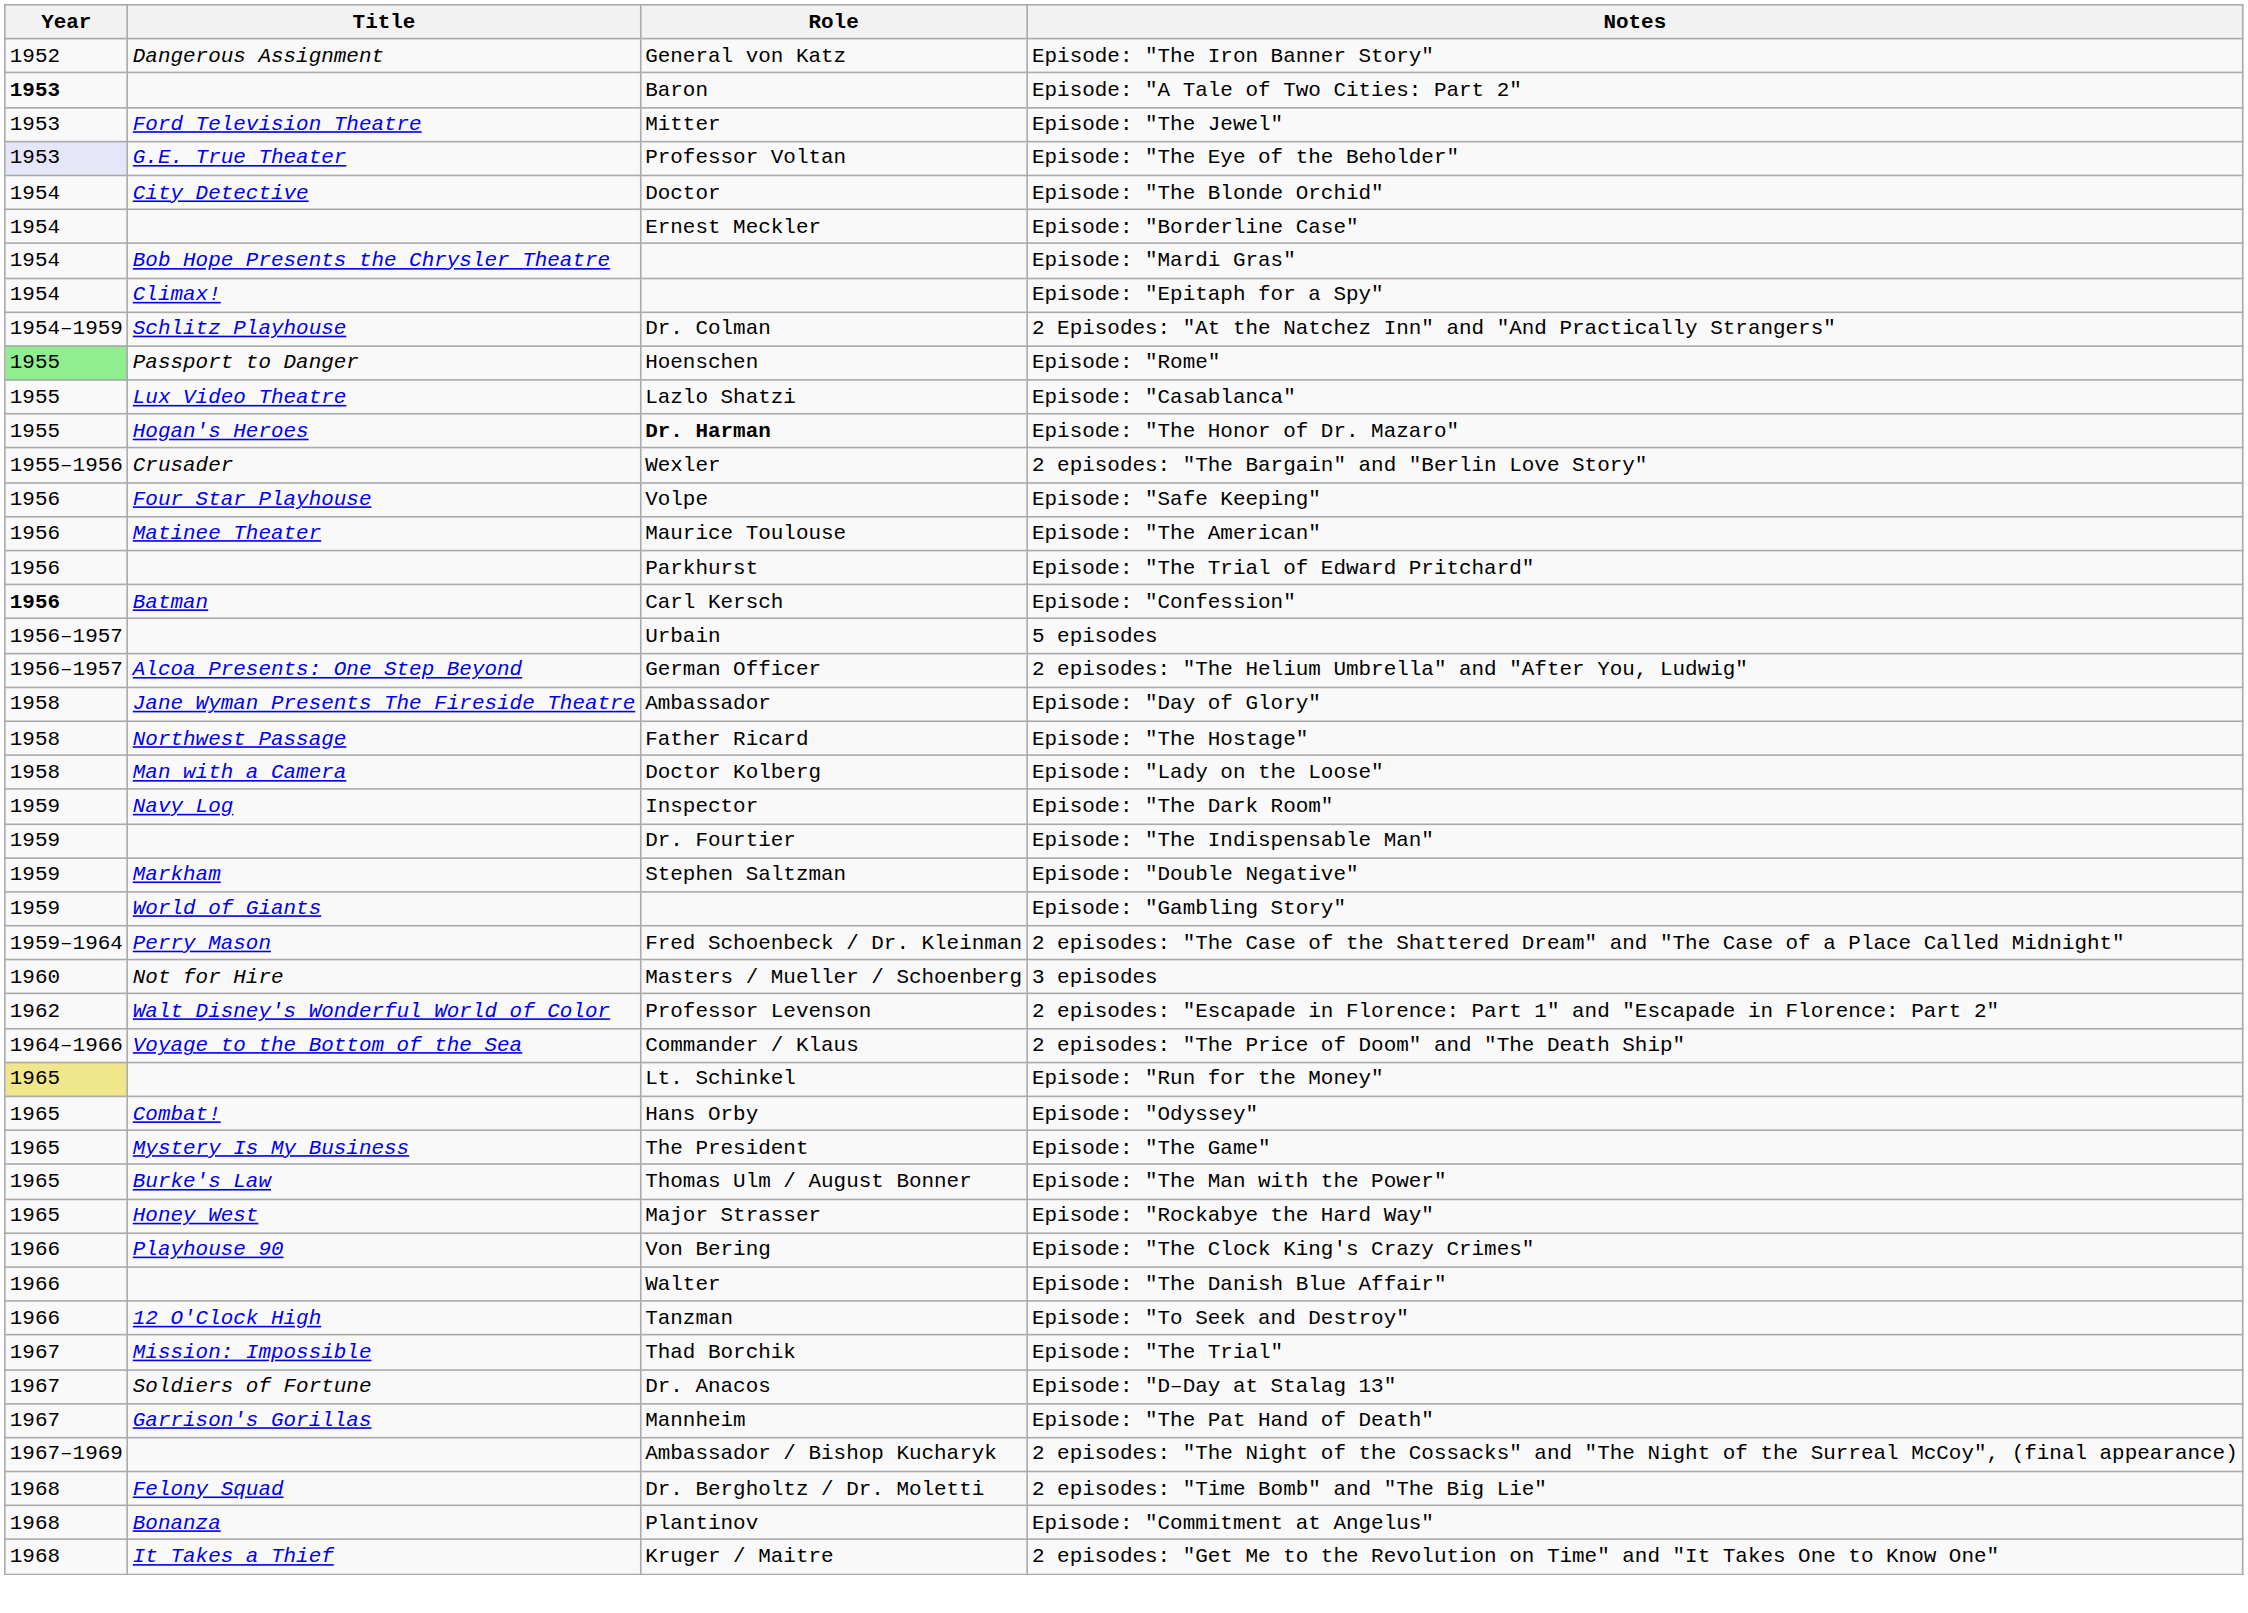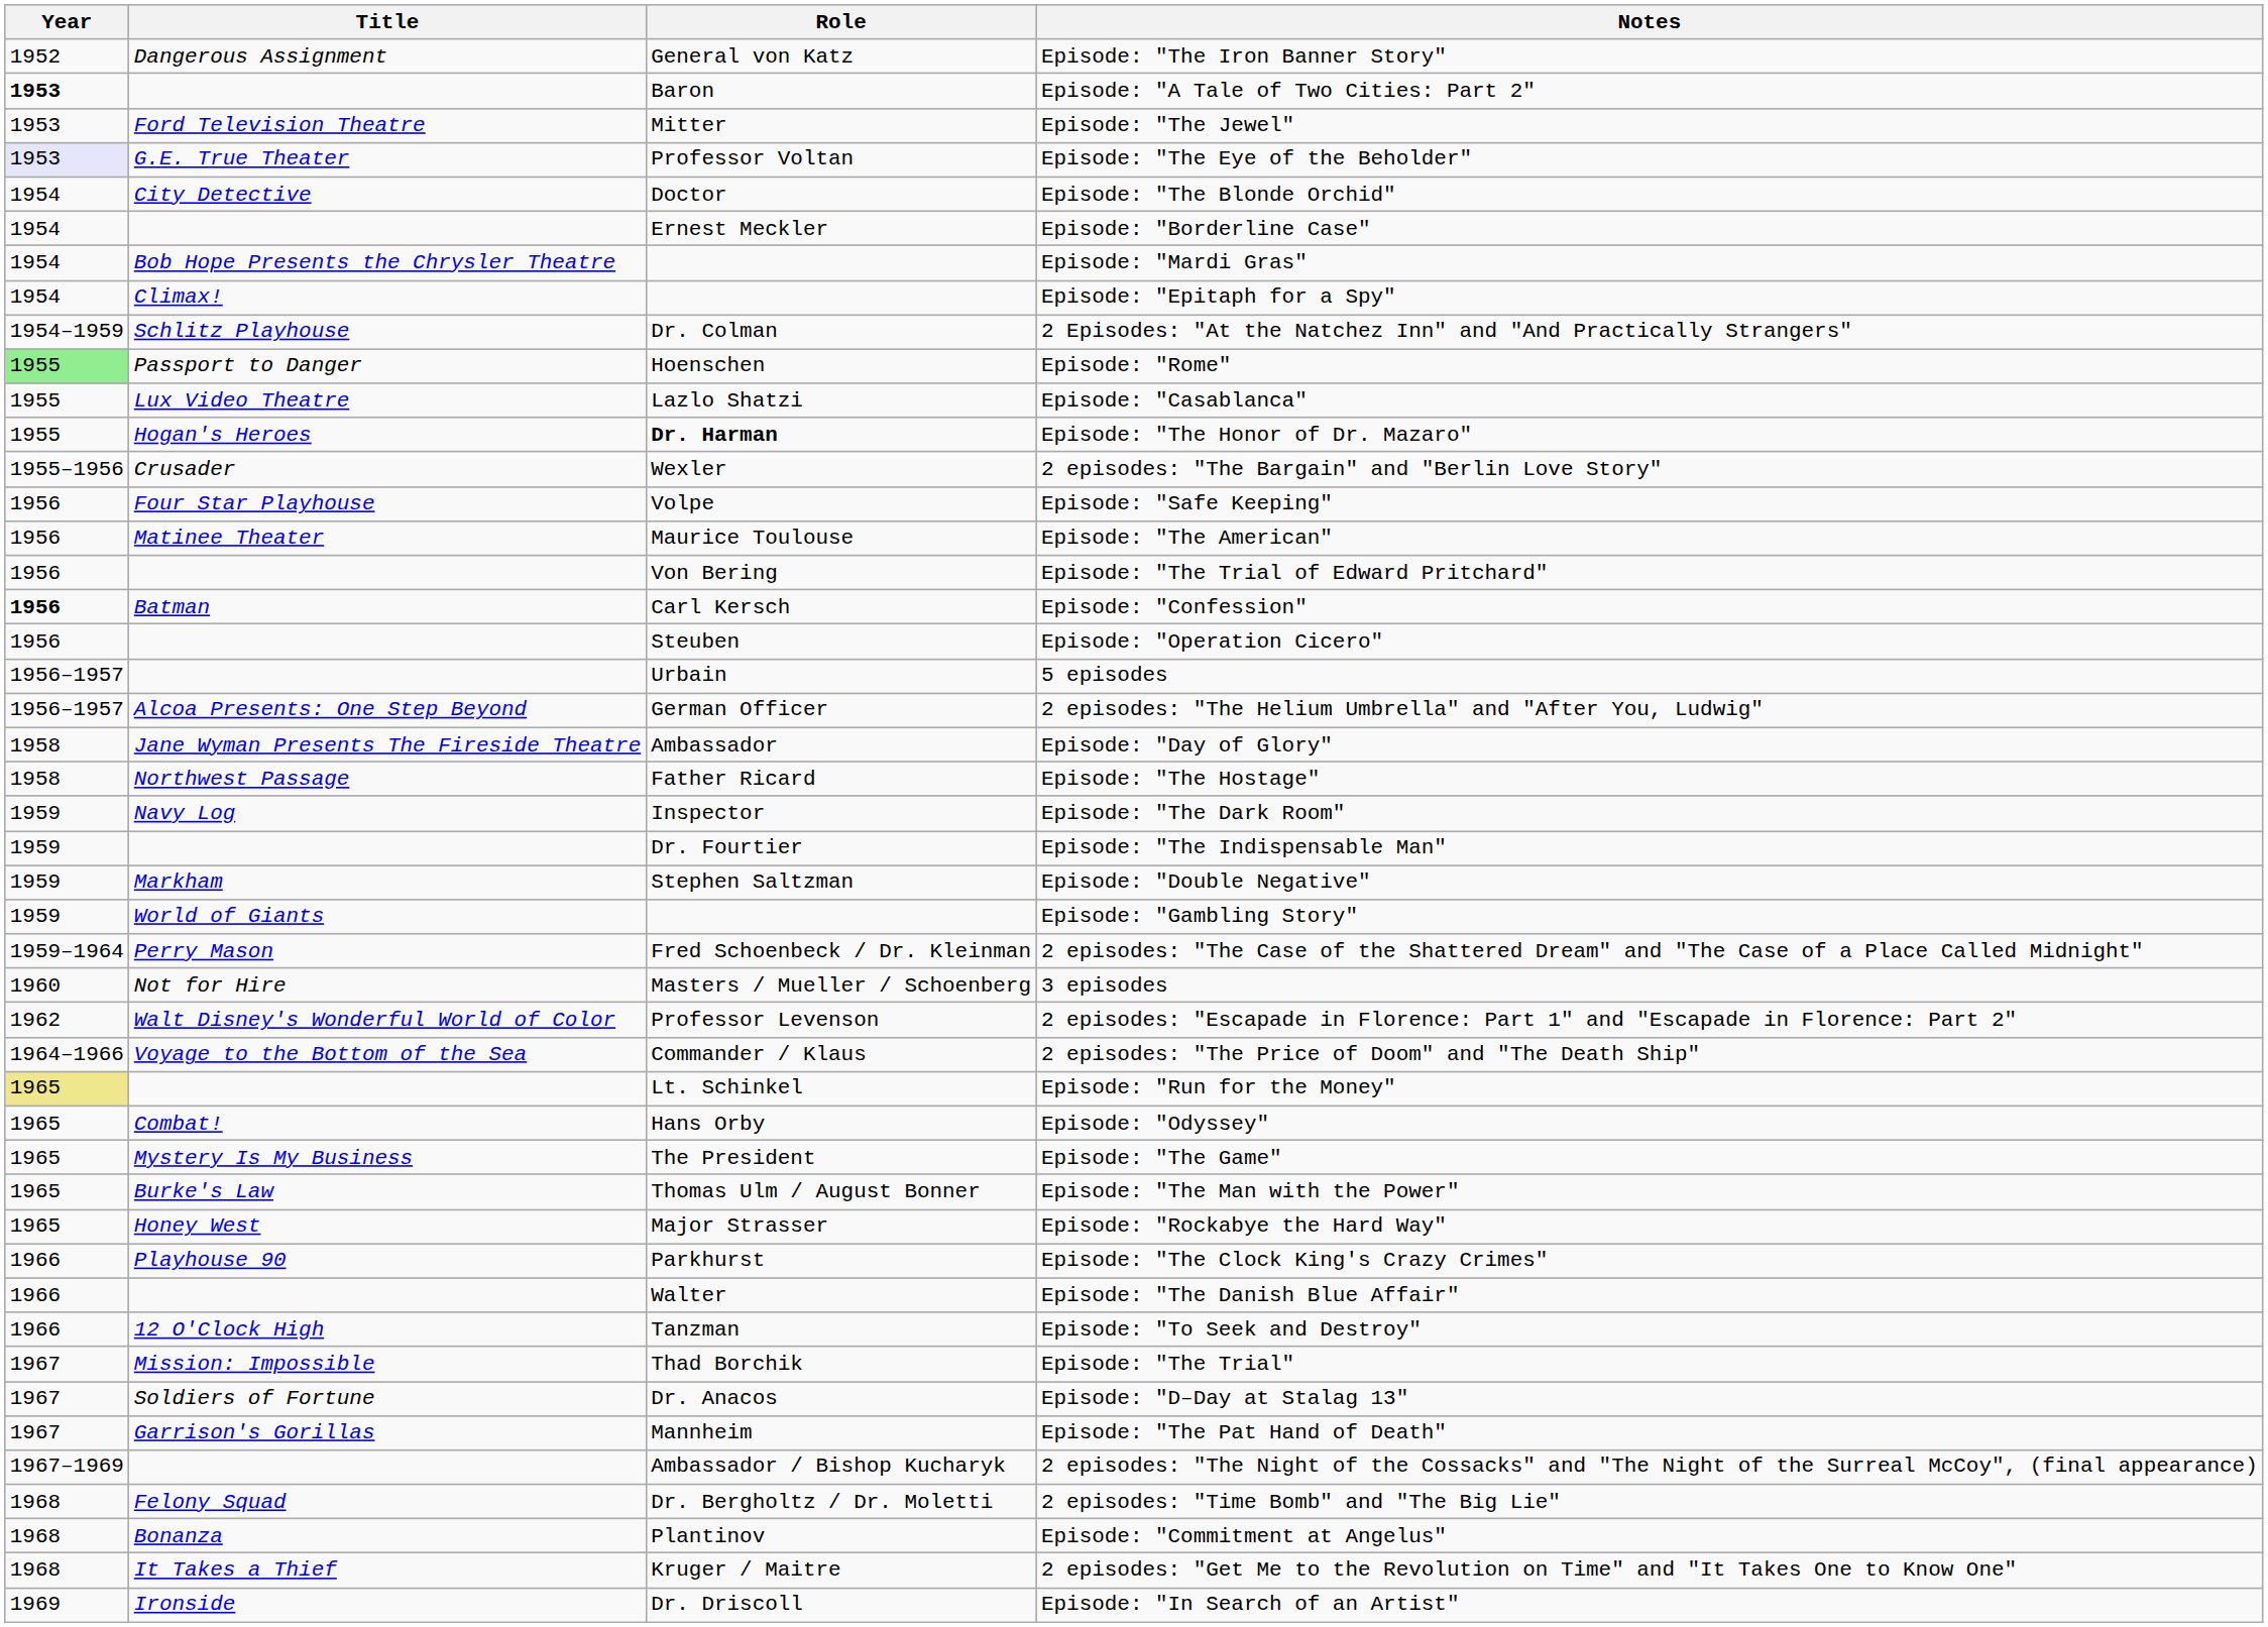 <table class="wikitable sortable">
 <tr>
 <th>Year</th>
 <th>Title</th>
 <th>Role</th>
 <th class="unsortable">Notes</th>
 </tr>
 <tr>
 <td>1952</td>
 <td><em>Dangerous Assignment</em></td>
 <td>General von Katz</td>
 <td>Episode: "The Iron Banner Story"</td>
 </tr>
 <tr>
 <td><strong>1953</strong></td>
 <td><em></em></td>
 <td>Baron</td>
 <td>Episode: "A Tale of Two Cities: Part 2"</td>
 </tr>
 <tr>
 <td>1953</td>
 <td><em><a href='#'>Ford Television Theatre</a></em></td>
 <td>Mitter</td>
 <td>Episode: "The Jewel"</td>
 </tr>
 <tr>
 <td style="background: lavender;">1953</td>
 <td><em><a href='#'>G.E. True Theater</a></em></td>
 <td>Professor Voltan</td>
 <td>Episode: "The Eye of the Beholder"</td>
 </tr>
 <tr>
 <td>1954</td>
 <td><em><a href='#'>City Detective</a></em></td>
 <td>Doctor</td>
 <td>Episode: "The Blonde Orchid"</td>
 </tr>
 <tr>
 <td>1954</td>
 <td><em></em></td>
 <td>Ernest Meckler</td>
 <td>Episode: "Borderline Case"</td>
 </tr>
 <tr>
 <td>1954</td>
 <td><em><a href='#'>Bob Hope Presents the Chrysler Theatre</a></em></td>
 <td></td>
 <td>Episode: "Mardi Gras"</td>
 </tr>
 <tr>
 <td>1954</td>
 <td><em><a href='#'>Climax!</a></em></td>
 <td></td>
 <td>Episode: "Epitaph for a Spy"</td>
 </tr>
 <tr>
 <td>1954–1959</td>
 <td><em><a href='#'>Schlitz Playhouse</a></em></td>
 <td>Dr. Colman</td>
 <td>2 Episodes: "At the Natchez Inn" and "And Practically Strangers"</td>
 </tr>
 <tr>
 <td style="background: lightgreen;">1955</td>
 <td><em>Passport to Danger</em></td>
 <td>Hoenschen</td>
 <td>Episode: "Rome"</td>
 </tr>
 <tr>
 <td>1955</td>
 <td><em><a href='#'>Lux Video Theatre</a></em></td>
 <td>Lazlo Shatzi</td>
 <td>Episode: "Casablanca"</td>
 </tr>
 <tr>
 <td>1955</td>
 <td><em><a href='#'>Hogan's Heroes</a></em></td>
 <td><strong>Dr. Harman</strong></td>
 <td>Episode: "The Honor of Dr. Mazaro"</td>
 </tr>
 <tr>
 <td>1955–1956</td>
 <td><em>Crusader</em></td>
 <td>Wexler</td>
 <td>2 episodes: "The Bargain" and "Berlin Love Story"</td>
 </tr>
 <tr>
 <td>1956</td>
 <td><em><a href='#'>Four Star Playhouse</a></em></td>
 <td>Volpe</td>
 <td>Episode: "Safe Keeping"</td>
 </tr>
 <tr>
 <td>1956</td>
 <td><em><a href='#'>Matinee Theater</a></em></td>
 <td>Maurice Toulouse</td>
 <td>Episode: "The American"</td>
 </tr>
 <tr>
 <td>1956</td>
 <td><em></em></td>
-<td>Parkhurst</td>
+<td>Von Bering</td>
 <td>Episode: "The Trial of Edward Pritchard"</td>
 </tr>
 <tr>
 <td><strong>1956</strong></td>
 <td><em><a href='#'>Batman</a></em></td>
 <td>Carl Kersch</td>
 <td>Episode: "Confession"</td>
+</tr>
+<tr>
+<td>1956</td>
+<td><em></em></td>
+<td>Steuben</td>
+<td>Episode: "Operation Cicero"</td>
 </tr>
 <tr>
 <td>1956–1957</td>
 <td><em></em></td>
 <td>Urbain</td>
 <td>5 episodes</td>
 </tr>
 <tr>
 <td>1956–1957</td>
 <td><em><a href='#'>Alcoa Presents: One Step Beyond</a></em></td>
 <td>German Officer</td>
 <td>2 episodes: "The Helium Umbrella" and "After You, Ludwig"</td>
 </tr>
 <tr>
 <td>1958</td>
 <td><em><a href='#'>Jane Wyman Presents The Fireside Theatre</a></em></td>
 <td>Ambassador</td>
 <td>Episode: "Day of Glory"</td>
 </tr>
 <tr>
 <td>1958</td>
 <td><em><a href='#'>Northwest Passage</a></em></td>
 <td>Father Ricard</td>
 <td>Episode: "The Hostage"</td>
-</tr>
-<tr>
-<td>1958</td>
-<td><em><a href='#'>Man with a Camera</a></em></td>
-<td>Doctor Kolberg</td>
-<td>Episode: "Lady on the Loose"</td>
 </tr>
 <tr>
 <td>1959</td>
 <td><em><a href='#'>Navy Log</a></em></td>
 <td>Inspector</td>
 <td>Episode: "The Dark Room"</td>
 </tr>
 <tr>
 <td>1959</td>
 <td><em></em></td>
 <td>Dr. Fourtier</td>
 <td>Episode: "The Indispensable Man"</td>
 </tr>
 <tr>
 <td>1959</td>
 <td><em><a href='#'>Markham</a></em></td>
 <td>Stephen Saltzman</td>
 <td>Episode: "Double Negative"</td>
 </tr>
 <tr>
 <td>1959</td>
 <td><em><a href='#'>World of Giants</a></em></td>
 <td></td>
 <td>Episode: "Gambling Story"</td>
 </tr>
 <tr>
 <td>1959–1964</td>
 <td><em><a href='#'>Perry Mason</a></em></td>
 <td>Fred Schoenbeck / Dr. Kleinman</td>
 <td>2 episodes: "The Case of the Shattered Dream" and "The Case of a Place Called Midnight"</td>
 </tr>
 <tr>
 <td>1960</td>
 <td><em>Not for Hire</em></td>
 <td>Masters / Mueller / Schoenberg</td>
 <td>3 episodes</td>
 </tr>
 <tr>
 <td>1962</td>
 <td><em><a href='#'>Walt Disney's Wonderful World of Color</a></em></td>
 <td>Professor Levenson</td>
 <td>2 episodes: "Escapade in Florence: Part 1" and "Escapade in Florence: Part 2"</td>
 </tr>
 <tr>
 <td>1964–1966</td>
 <td><em><a href='#'>Voyage to the Bottom of the Sea</a></em></td>
 <td>Commander / Klaus</td>
 <td>2 episodes: "The Price of Doom" and "The Death Ship"</td>
 </tr>
 <tr>
 <td style="background: khaki;">1965</td>
 <td><em></em></td>
 <td>Lt. Schinkel</td>
 <td>Episode: "Run for the Money"</td>
 </tr>
 <tr>
 <td>1965</td>
 <td><em><a href='#'>Combat!</a></em></td>
 <td>Hans Orby</td>
 <td>Episode: "Odyssey"</td>
 </tr>
 <tr>
 <td>1965</td>
 <td><em><a href='#'>Mystery Is My Business</a></em></td>
 <td>The President</td>
 <td>Episode: "The Game"</td>
 </tr>
 <tr>
 <td>1965</td>
 <td><em><a href='#'>Burke's Law</a></em></td>
 <td>Thomas Ulm / August Bonner</td>
 <td>Episode: "The Man with the Power"</td>
 </tr>
 <tr>
 <td>1965</td>
 <td><em><a href='#'>Honey West</a></em></td>
 <td>Major Strasser</td>
 <td>Episode: "Rockabye the Hard Way"</td>
 </tr>
 <tr>
 <td>1966</td>
 <td><em><a href='#'>Playhouse 90</a></em></td>
-<td>Von Bering</td>
+<td>Parkhurst</td>
 <td>Episode: "The Clock King's Crazy Crimes"</td>
 </tr>
 <tr>
 <td>1966</td>
 <td><em></em></td>
 <td>Walter</td>
 <td>Episode: "The Danish Blue Affair"</td>
 </tr>
 <tr>
 <td>1966</td>
 <td><em><a href='#'>12 O'Clock High</a></em></td>
 <td>Tanzman</td>
 <td>Episode: "To Seek and Destroy"</td>
 </tr>
 <tr>
 <td>1967</td>
 <td><em><a href='#'>Mission: Impossible</a></em></td>
 <td>Thad Borchik</td>
 <td>Episode: "The Trial"</td>
 </tr>
 <tr>
 <td>1967</td>
 <td><em>Soldiers of Fortune</em></td>
 <td>Dr. Anacos</td>
 <td>Episode: "D–Day at Stalag 13"</td>
 </tr>
 <tr>
 <td>1967</td>
 <td><em><a href='#'>Garrison's Gorillas</a></em></td>
 <td>Mannheim</td>
 <td>Episode: "The Pat Hand of Death"</td>
 </tr>
 <tr>
 <td>1967–1969</td>
 <td><em></em></td>
 <td>Ambassador / Bishop Kucharyk</td>
 <td>2 episodes: "The Night of the Cossacks" and "The Night of the Surreal McCoy", (final appearance)</td>
 </tr>
 <tr>
 <td>1968</td>
 <td><em><a href='#'>Felony Squad</a></em></td>
 <td>Dr. Bergholtz / Dr. Moletti</td>
 <td>2 episodes: "Time Bomb" and "The Big Lie"</td>
 </tr>
 <tr>
 <td>1968</td>
 <td><em><a href='#'>Bonanza</a></em></td>
 <td>Plantinov</td>
 <td>Episode: "Commitment at Angelus"</td>
 </tr>
 <tr>
 <td>1968</td>
 <td><em><a href='#'>It Takes a Thief</a></em></td>
 <td>Kruger / Maitre</td>
 <td>2 episodes: "Get Me to the Revolution on Time" and "It Takes One to Know One"</td>
 </tr>
+<tr>
+<td>1969</td>
+<td><em><a href='#'>Ironside</a></em></td>
+<td>Dr. Driscoll</td>
+<td>Episode: "In Search of an Artist"</td>
+</tr>
 </table>
